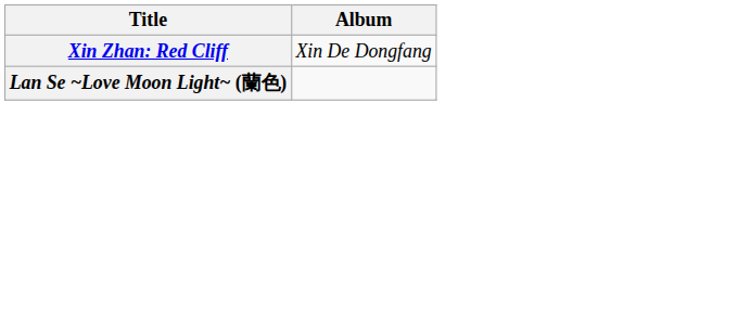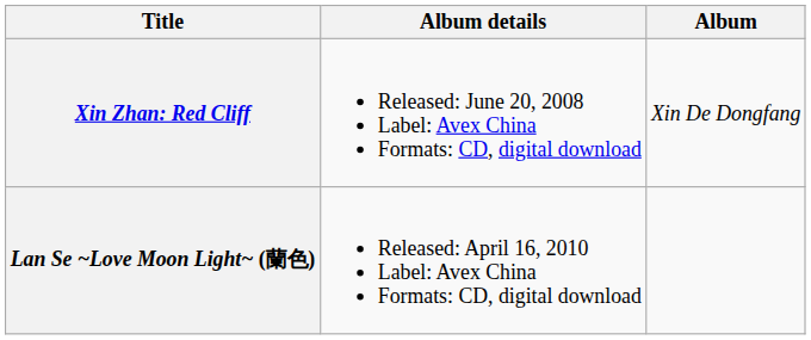 <table class="wikitable plainrowheaders">
 <tr>
 <th>Title</th>
+<th>Album details</th>
 <th>Album</th>
 </tr>
 <tr>
 <th scope="row"><em><a href='#'>Xin Zhan: Red Cliff</a></em></th>
+<td><br><ul><li>Released: June 20, 2008</li><li>Label: <a href='#'>Avex China</a></li><li>Formats: <a href='#'>CD</a>, <a href='#'>digital download</a></li></ul></td>
 <td><em>Xin De Dongfang</em></td>
 </tr>
 <tr>
 <th scope="row"><em>Lan Se ~Love Moon Light~</em> (蘭色)</th>
+<td><br><ul><li>Released: April 16, 2010</li><li>Label: Avex China</li><li>Formats: CD, digital download</li></ul></td>
 <td></td>
 </tr>
 </table>
